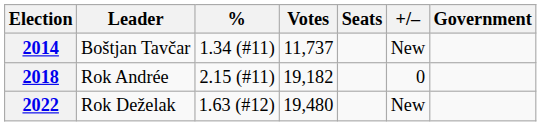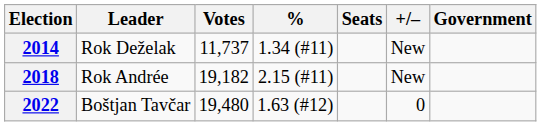 <table class=wikitable style="text-align: right;">
 <tr>
 <th>Election</th>
 <th>Leader</th>
+<th>Votes</th>
 <th>%</th>
-<th>Votes</th>
 <th>Seats</th>
 <th>+/–</th>
 <th>Government</th>
 </tr>
 <tr>
 <th><a href='#'>2014</a></th>
-<td align=left>Boštjan Tavčar</td>
+<td align=left>Rok Deželak</td>
+<td>11,737</td>
 <td>1.34 (#11)</td>
-<td>11,737</td>
 <td></td>
 <td>New</td>
 <td></td>
 </tr>
 <tr>
 <th><a href='#'>2018</a></th>
 <td align=left>Rok Andrée</td>
+<td>19,182</td>
 <td>2.15 (#11)</td>
-<td>19,182</td>
+<td></td>
+<td>New</td>
+<td></td>
+</tr>
+<tr>
+<th><a href='#'>2022</a></th>
+<td align=left>Boštjan Tavčar</td>
+<td>19,480</td>
+<td>1.63 (#12)</td>
 <td></td>
 <td> 0</td>
 <td></td>
 </tr>
-<tr>
-<th><a href='#'>2022</a></th>
-<td align=left>Rok Deželak</td>
-<td>1.63 (#12)</td>
-<td>19,480</td>
-<td></td>
-<td>New</td>
-<td></td>
-</tr>
 </table>
